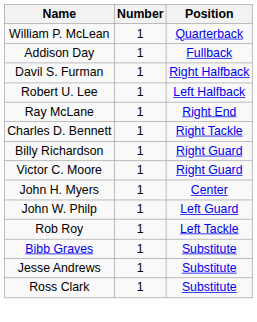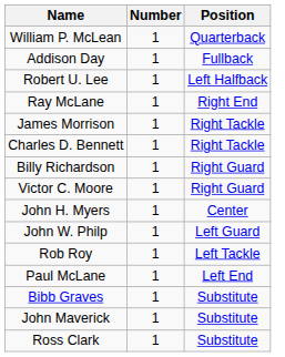 <table class="wikitable sortable" style="text-align:center;">
 <tr>
 <th>Name</th>
 <th>Number</th>
 <th>Position</th>
 </tr>
 <tr>
 <td>William P. McLean</td>
 <td>1</td>
 <td><a href='#'>Quarterback</a></td>
 </tr>
 <tr>
 <td>Addison Day</td>
 <td>1</td>
 <td><a href='#'>Fullback</a></td>
 </tr>
 <tr>
-<td>Davil S. Furman</td>
-<td>1</td>
-<td><a href='#'>Right Halfback</a></td>
-</tr>
-<tr>
 <td>Robert U. Lee</td>
 <td>1</td>
 <td><a href='#'>Left Halfback</a><br></td>
 </tr>
 <tr>
 <td>Ray McLane</td>
 <td>1</td>
 <td><a href='#'>Right End</a></td>
+</tr>
+<tr>
+<td>James Morrison</td>
+<td>1</td>
+<td><a href='#'>Right Tackle</a></td>
 </tr>
 <tr>
 <td>Charles D. Bennett<br></td>
 <td>1</td>
 <td><a href='#'>Right Tackle</a></td>
 </tr>
 <tr>
 <td>Billy Richardson</td>
 <td>1</td>
 <td><a href='#'>Right Guard</a></td>
 </tr>
 <tr>
 <td>Victor C. Moore<br></td>
 <td>1</td>
 <td><a href='#'>Right Guard</a></td>
 </tr>
 <tr>
 <td>John H. Myers</td>
 <td>1</td>
 <td><a href='#'>Center</a></td>
 </tr>
 <tr>
 <td>John W. Philp</td>
 <td>1</td>
 <td><a href='#'>Left Guard</a></td>
 </tr>
 <tr>
 <td>Rob Roy</td>
 <td>1</td>
 <td><a href='#'>Left Tackle</a></td>
 </tr>
 <tr>
+<td>Paul McLane</td>
+<td>1</td>
+<td><a href='#'>Left End</a></td>
+</tr>
+<tr>
 <td><a href='#'>Bibb Graves</a></td>
 <td>1</td>
 <td><a href='#'>Substitute</a></td>
 </tr>
 <tr>
-<td>Jesse Andrews</td>
+<td>John Maverick</td>
 <td>1</td>
 <td><a href='#'>Substitute</a></td>
 </tr>
 <tr>
 <td>Ross Clark</td>
 <td>1</td>
 <td><a href='#'>Substitute</a></td>
 </tr>
 </table>
